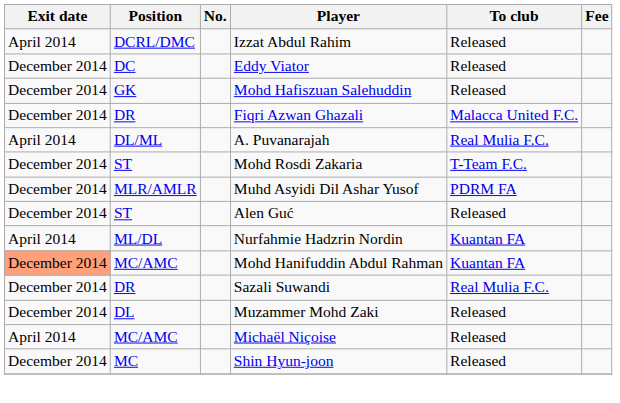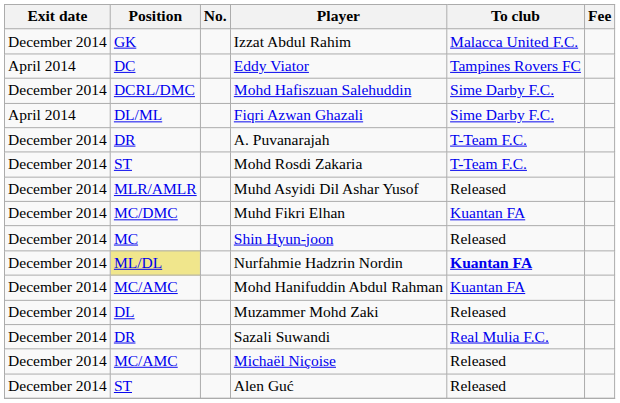 <table class="wikitable sortable">
 <tr>
 <th>Exit date</th>
 <th>Position</th>
 <th>No.</th>
 <th>Player</th>
 <th>To club</th>
 <th>Fee</th>
 </tr>
 <tr>
-<td>April 2014</td>
-<td><a href='#'>DCRL/DMC</a></td>
+<td>December 2014</td>
+<td><a href='#'>GK</a></td>
 <td></td>
 <td> Izzat Abdul Rahim</td>
-<td>Released</td>
+<td> <a href='#'>Malacca United F.C.</a></td>
+<td></td>
+</tr>
+<tr>
+<td>April 2014</td>
+<td><a href='#'>DC</a></td>
+<td></td>
+<td> <a href='#'>Eddy Viator</a></td>
+<td> <a href='#'>Tampines Rovers FC</a></td>
 <td></td>
 </tr>
 <tr>
 <td>December 2014</td>
-<td><a href='#'>DC</a></td>
+<td><a href='#'>DCRL/DMC</a></td>
 <td></td>
-<td> <a href='#'>Eddy Viator</a></td>
-<td>Released</td>
+<td> <a href='#'>Mohd Hafiszuan Salehuddin</a></td>
+<td> <a href='#'>Sime Darby F.C.</a></td>
 <td></td>
 </tr>
 <tr>
-<td>December 2014</td>
-<td><a href='#'>GK</a></td>
+<td>April 2014</td>
+<td><a href='#'>DL/ML</a></td>
 <td></td>
-<td> <a href='#'>Mohd Hafiszuan Salehuddin</a></td>
-<td>Released</td>
+<td> <a href='#'>Fiqri Azwan Ghazali</a></td>
+<td> <a href='#'>Sime Darby F.C.</a></td>
 <td></td>
 </tr>
 <tr>
 <td>December 2014</td>
 <td><a href='#'>DR</a></td>
 <td></td>
-<td> <a href='#'>Fiqri Azwan Ghazali</a></td>
-<td> <a href='#'>Malacca United F.C.</a></td>
-<td></td>
-</tr>
-<tr>
-<td>April 2014</td>
-<td><a href='#'>DL/ML</a></td>
-<td></td>
 <td> A. Puvanarajah</td>
-<td> <a href='#'>Real Mulia F.C.</a></td>
+<td> <a href='#'>T-Team F.C.</a></td>
 <td></td>
 </tr>
 <tr>
 <td>December 2014</td>
 <td><a href='#'>ST</a></td>
 <td></td>
 <td> Mohd Rosdi Zakaria</td>
 <td> <a href='#'>T-Team F.C.</a></td>
 <td></td>
 </tr>
 <tr>
 <td>December 2014</td>
 <td><a href='#'>MLR/AMLR</a></td>
 <td></td>
 <td> Muhd Asyidi Dil Ashar Yusof</td>
-<td> <a href='#'>PDRM FA</a></td>
+<td>Released</td>
 <td></td>
 </tr>
 <tr>
 <td>December 2014</td>
-<td><a href='#'>ST</a></td>
+<td><a href='#'>MC/DMC</a></td>
 <td></td>
-<td> Alen Guć</td>
+<td> Muhd Fikri Elhan</td>
+<td> <a href='#'>Kuantan FA</a></td>
+<td></td>
+</tr>
+<tr>
+<td>December 2014</td>
+<td><a href='#'>MC</a></td>
+<td></td>
+<td> <a href='#'>Shin Hyun-joon</a></td>
 <td>Released</td>
 <td></td>
 </tr>
 <tr>
-<td>April 2014</td>
-<td><a href='#'>ML/DL</a></td>
+<td>December 2014</td>
+<td style="background: khaki;"><a href='#'>ML/DL</a></td>
 <td></td>
 <td> Nurfahmie Hadzrin Nordin</td>
+<td><strong> <a href='#'>Kuantan FA</a></strong></td>
+<td></td>
+</tr>
+<tr>
+<td>December 2014</td>
+<td><a href='#'>MC/AMC</a></td>
+<td></td>
+<td> Mohd Hanifuddin Abdul Rahman</td>
 <td> <a href='#'>Kuantan FA</a></td>
 <td></td>
 </tr>
 <tr>
-<td style="background: lightsalmon;">December 2014</td>
-<td><a href='#'>MC/AMC</a></td>
+<td>December 2014</td>
+<td><a href='#'>DL</a></td>
 <td></td>
-<td> Mohd Hanifuddin Abdul Rahman</td>
-<td> <a href='#'>Kuantan FA</a></td>
+<td> Muzammer Mohd Zaki</td>
+<td>Released</td>
 <td></td>
 </tr>
 <tr>
 <td>December 2014</td>
 <td><a href='#'>DR</a></td>
 <td></td>
 <td> Sazali Suwandi</td>
 <td> <a href='#'>Real Mulia F.C.</a></td>
 <td></td>
 </tr>
 <tr>
 <td>December 2014</td>
-<td><a href='#'>DL</a></td>
-<td></td>
-<td> Muzammer Mohd Zaki</td>
-<td>Released</td>
-<td></td>
-</tr>
-<tr>
-<td>April 2014</td>
 <td><a href='#'>MC/AMC</a></td>
 <td></td>
 <td> <a href='#'>Michaël Niçoise</a></td>
 <td>Released</td>
 <td></td>
 </tr>
 <tr>
 <td>December 2014</td>
-<td><a href='#'>MC</a></td>
+<td><a href='#'>ST</a></td>
 <td></td>
-<td> <a href='#'>Shin Hyun-joon</a></td>
+<td> Alen Guć</td>
 <td>Released</td>
 <td></td>
 </tr>
 <tr>
 </tr>
 </table>
